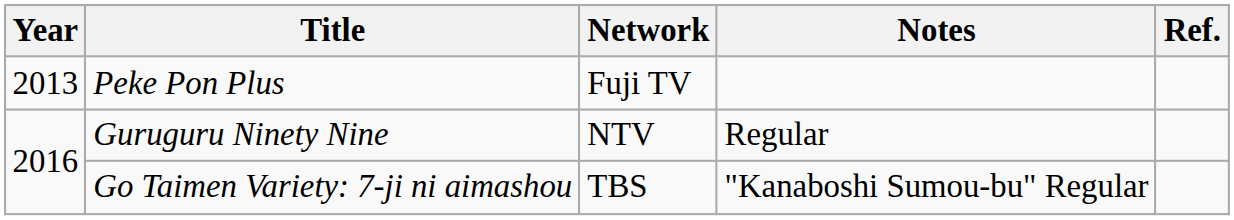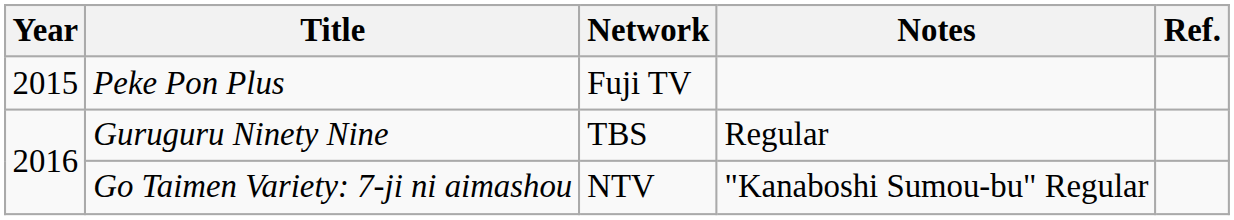 <table class="wikitable">
 <tr>
 <th>Year</th>
 <th>Title</th>
 <th>Network</th>
 <th>Notes</th>
 <th>Ref.</th>
 </tr>
 <tr>
-<td>2013</td>
+<td>2015</td>
 <td><em>Peke Pon Plus</em></td>
 <td>Fuji TV</td>
 <td></td>
 <td></td>
 </tr>
 <tr>
 <td rowspan="2">2016</td>
 <td><em>Guruguru Ninety Nine</em></td>
-<td>NTV</td>
+<td>TBS</td>
 <td>Regular</td>
 <td></td>
 </tr>
 <tr>
 <td><em>Go Taimen Variety: 7-ji ni aimashou</em></td>
-<td>TBS</td>
+<td>NTV</td>
 <td>"Kanaboshi Sumou-bu" Regular</td>
 <td></td>
 </tr>
 </table>
